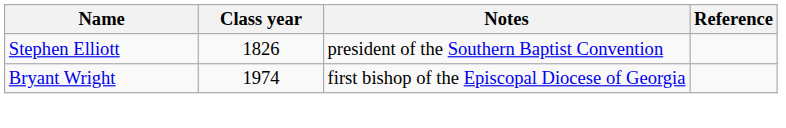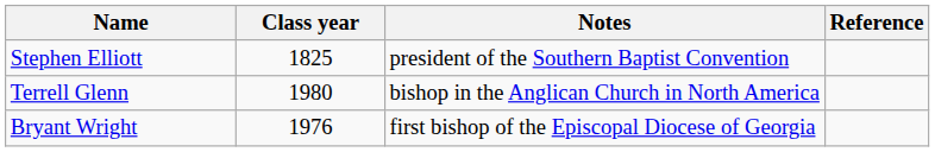 <table class="wikitable sortable">
 <tr>
 <th width="160">Name</th>
 <th width="100">Class year</th>
 <th width="*" class="unsortable">Notes</th>
 <th width="*" class="unsortable">Reference</th>
 </tr>
 <tr>
 <td><a href='#'>Stephen Elliott</a></td>
-<td align="center">1826</td>
+<td align="center">1825</td>
 <td>president of the <a href='#'>Southern Baptist Convention</a></td>
 <td></td>
 </tr>
 <tr>
+<td><a href='#'>Terrell Glenn</a></td>
+<td align="center">1980</td>
+<td>bishop in the <a href='#'>Anglican Church in North America</a></td>
+<td></td>
+</tr>
+<tr>
 <td><a href='#'>Bryant Wright</a></td>
-<td align="center">1974</td>
+<td align="center">1976</td>
 <td>first bishop of the <a href='#'>Episcopal Diocese of Georgia</a></td>
 <td></td>
 </tr>
 </table>
